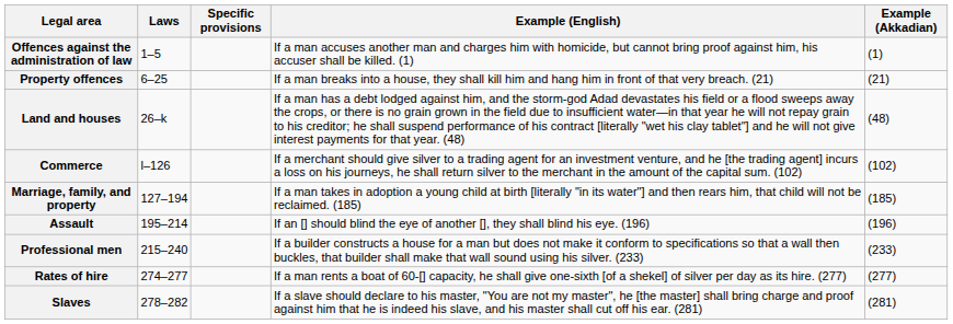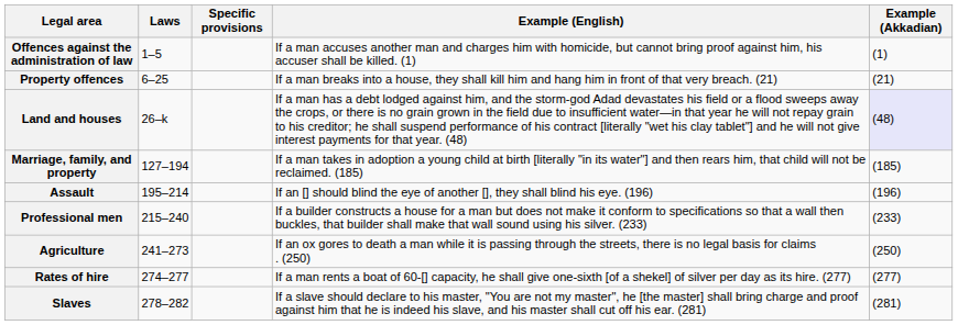 <table class="wikitable mw-collapsible">
 <tr>
 <th scope="col">Legal area</th>
 <th scope="col">Laws</th>
 <th scope="col">Specific provisions</th>
 <th scope="col">Example (English)</th>
 <th scope="col">Example (Akkadian)</th>
 </tr>
 <tr>
 <th scope="row">Offences against the administration of law</th>
 <td>1–5</td>
 <td></td>
 <td>If a man accuses another man and charges him with homicide, but cannot bring proof against him, his accuser shall be killed. (1)</td>
 <td> (1)</td>
 </tr>
 <tr>
 <th scope="row">Property offences</th>
 <td>6–25</td>
 <td></td>
 <td>If a man breaks into a house, they shall kill him and hang him in front of that very breach. (21)</td>
 <td> (21)</td>
 </tr>
 <tr>
 <th scope="row">Land and houses</th>
 <td>26–k</td>
 <td></td>
 <td>If a man has a debt lodged against him, and the storm-god Adad devastates his field or a flood sweeps away the crops, or there is no grain grown in the field due to insufficient water—in that year he will not repay grain to his creditor; he shall suspend performance of his contract [literally "wet his clay tablet"] and he will not give interest payments for that year. (48)</td>
-<td> (48)</td>
-</tr>
-<tr>
-<th scope="row">Commerce</th>
-<td>l–126</td>
-<td></td>
-<td>If a merchant should give silver to a trading agent for an investment venture, and he [the trading agent] incurs a loss on his journeys, he shall return silver to the merchant in the amount of the capital sum. (102)</td>
-<td> (102)</td>
+<td style="background: lavender;"> (48)</td>
 </tr>
 <tr>
 <th scope="row">Marriage, family, and property</th>
 <td style="white-space: nowrap;">127–194</td>
 <td style="white-space: nowrap;"></td>
 <td>If a man takes in adoption a young child at birth [literally "in its water"] and then rears him, that child will not be reclaimed. (185)</td>
 <td> (185)</td>
 </tr>
 <tr>
 <th scope="row">Assault</th>
 <td>195–214</td>
 <td></td>
 <td>If an [] should blind the eye of another [], they shall blind his eye. (196)</td>
 <td> (196)</td>
 </tr>
 <tr>
 <th scope="row">Professional men</th>
 <td>215–240</td>
 <td></td>
 <td>If a builder constructs a house for a man but does not make it conform to specifications so that a wall then buckles, that builder shall make that wall sound using his silver. (233)</td>
 <td> (233)</td>
 </tr>
 <tr>
+<th scope="row">Agriculture</th>
+<td>241–273</td>
+<td></td>
+<td>If an ox gores to death a man while it is passing through the streets, there is no legal basis for claims<br>. (250)</td>
+<td> (250)</td>
+</tr>
+<tr>
 <th scope="row">Rates of hire</th>
 <td>274–277</td>
 <td></td>
 <td>If a man rents a boat of 60-[] capacity, he shall give one-sixth [of a shekel] of silver per day as its hire. (277)</td>
 <td> (277)</td>
 </tr>
 <tr>
 <th scope="row">Slaves</th>
 <td>278–282</td>
 <td></td>
 <td>If a slave should declare to his master, "You are not my master", he [the master] shall bring charge and proof against him that he is indeed his slave, and his master shall cut off his ear. (281)</td>
 <td> (281)</td>
 </tr>
 </table>
